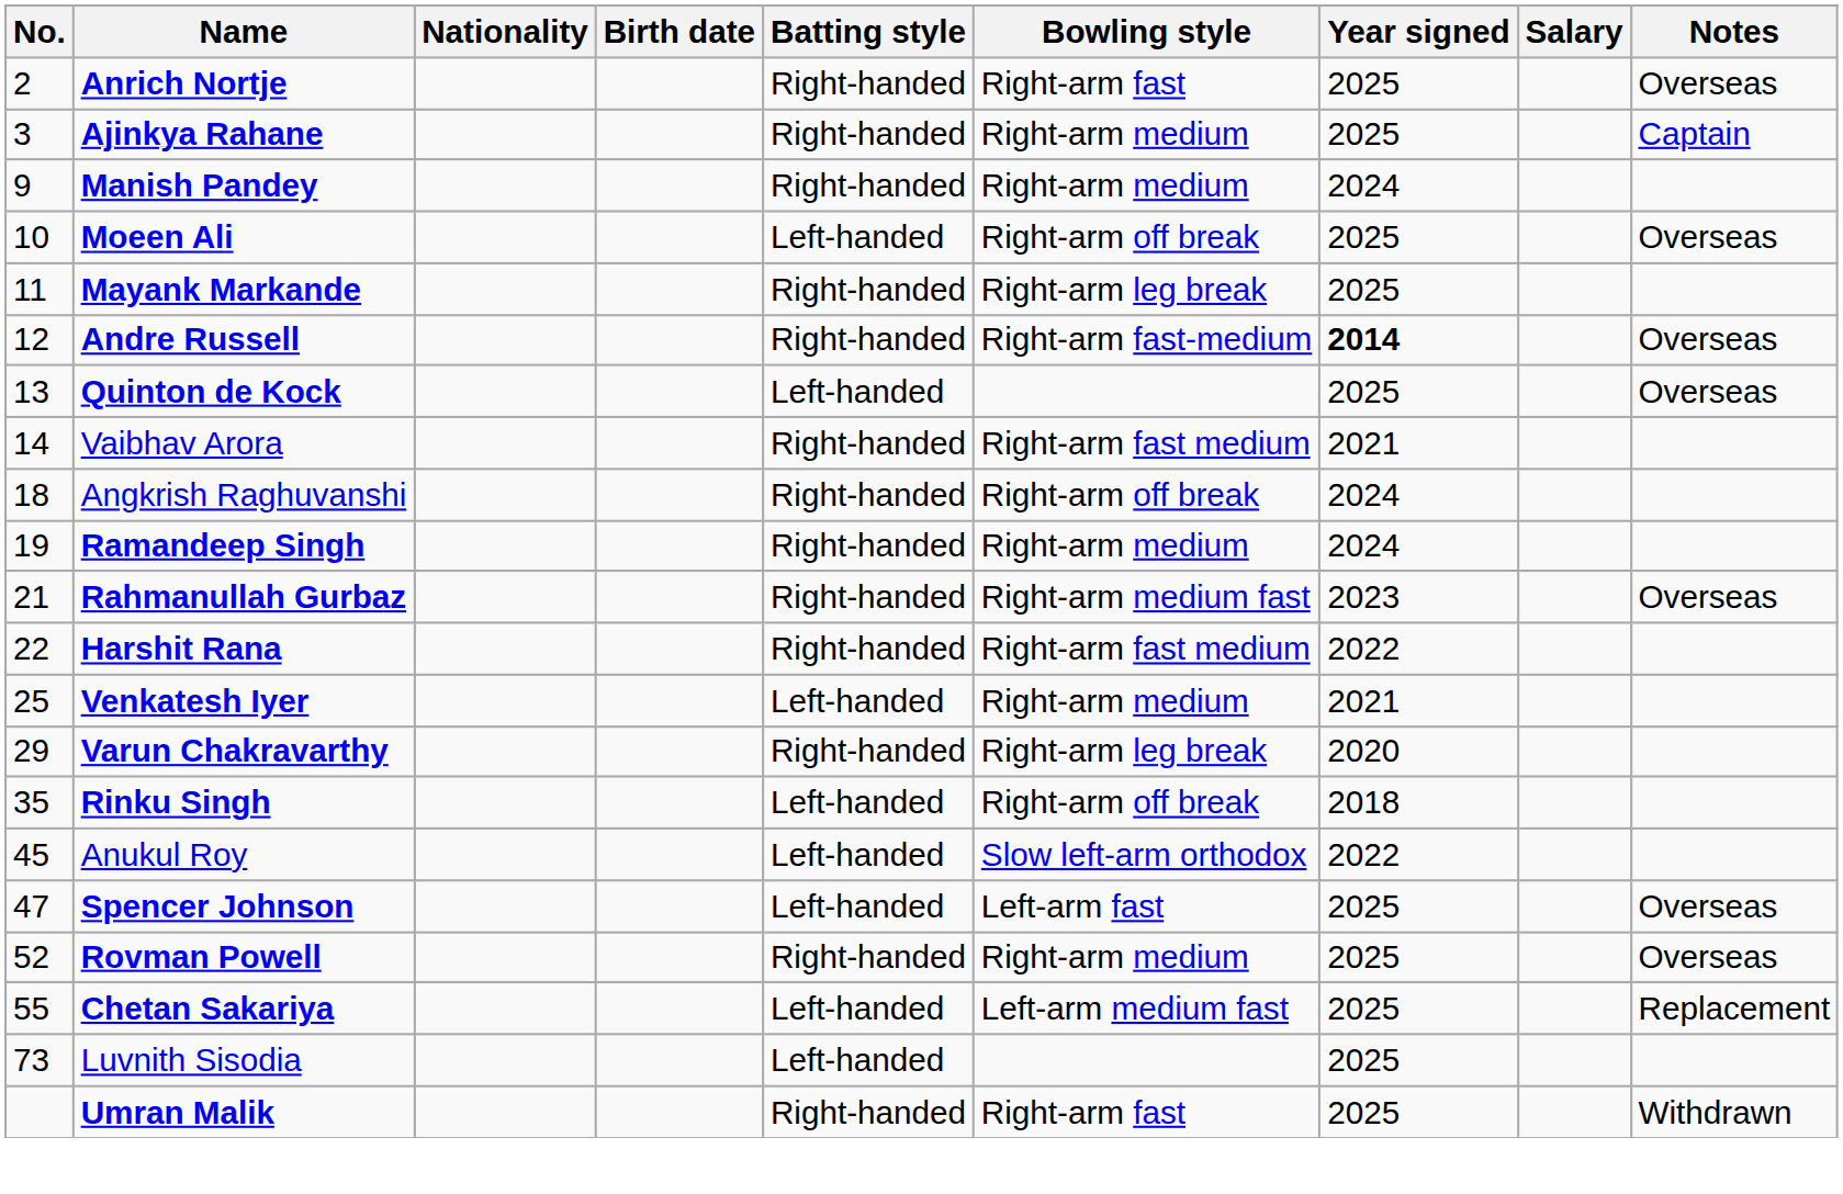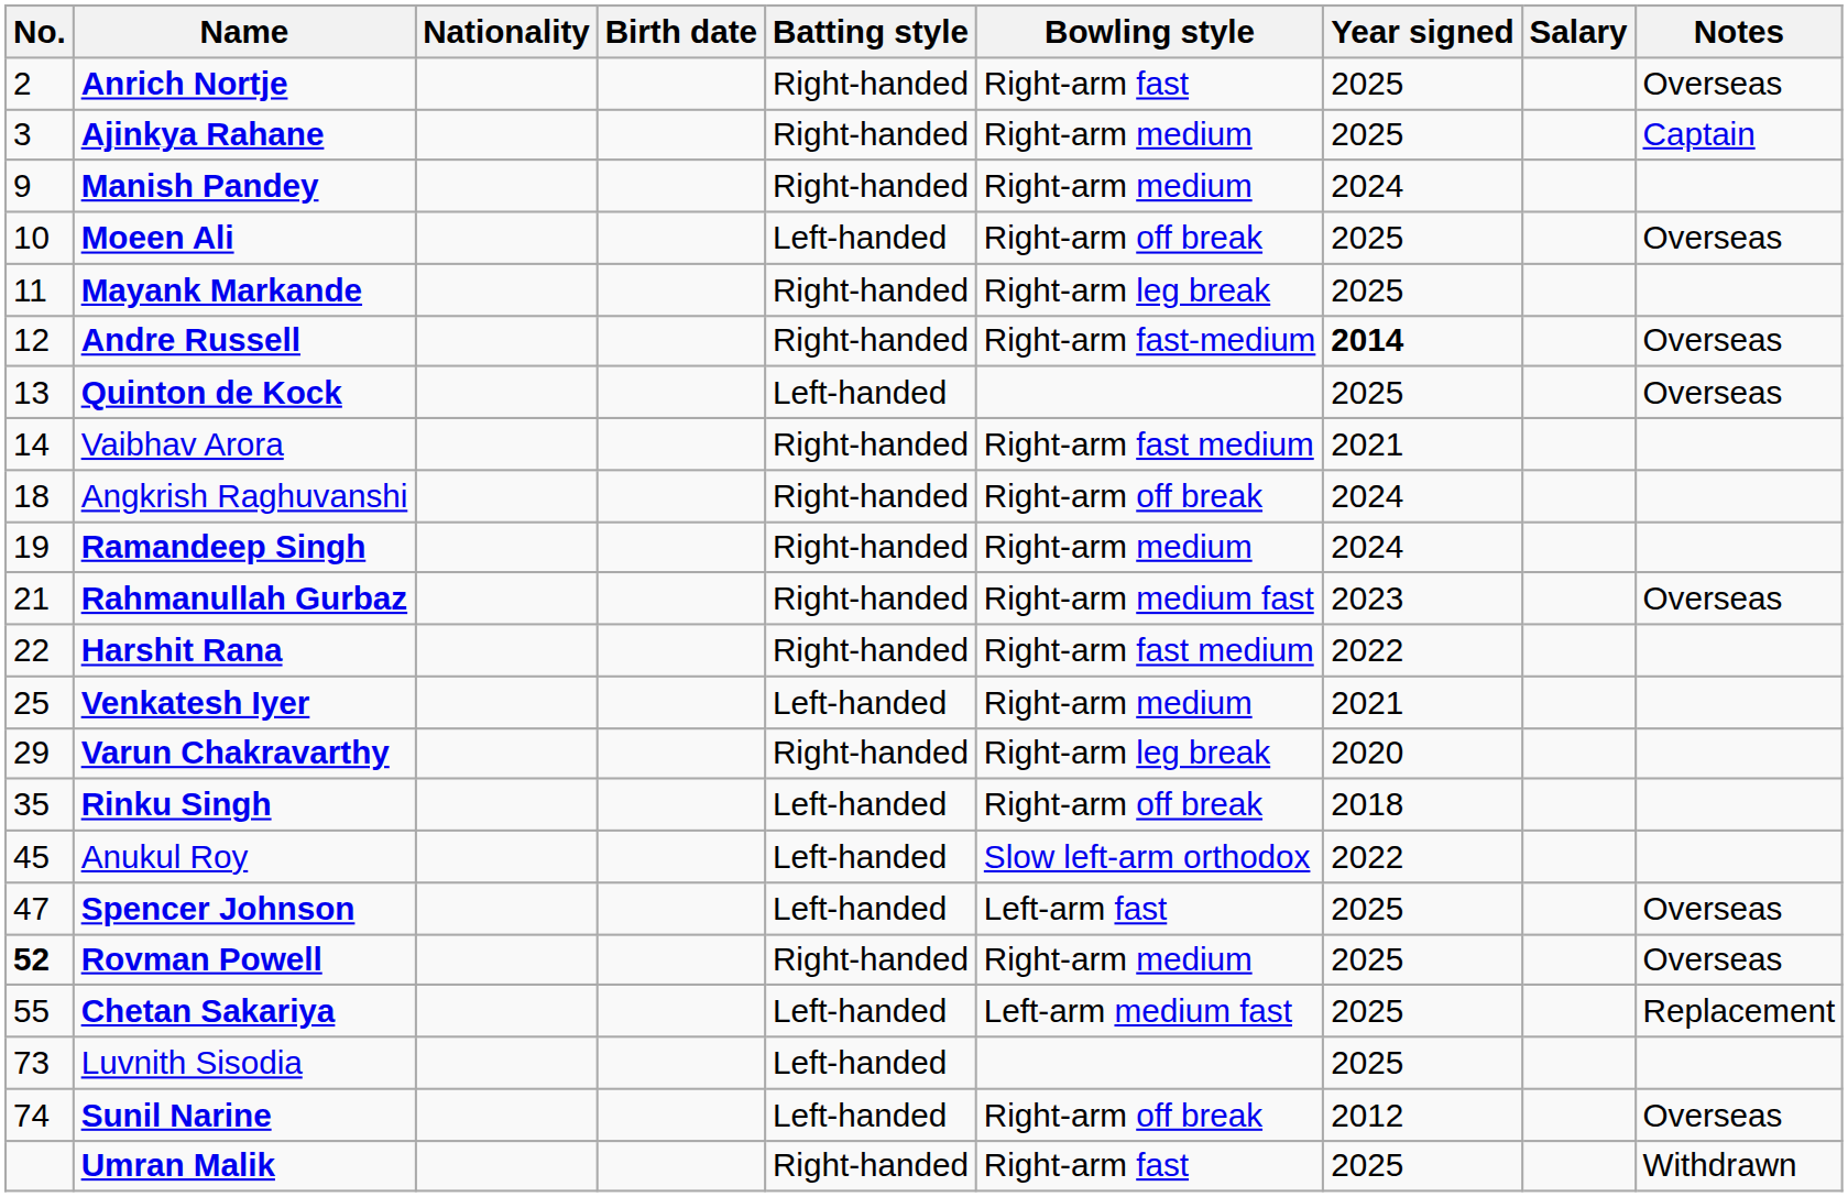 <table class="wikitable" style="font-size:90%;">
 <tr>
 <th>No.</th>
 <th>Name</th>
 <th>Nationality</th>
 <th>Birth date</th>
 <th>Batting style</th>
 <th>Bowling style</th>
 <th>Year signed</th>
 <th>Salary</th>
 <th>Notes</th>
 </tr>
 <tr>
 <td>2</td>
 <td><strong><a href='#'>Anrich Nortje</a></strong></td>
 <td></td>
 <td></td>
 <td>Right-handed</td>
 <td>Right-arm <a href='#'>fast</a></td>
 <td>2025</td>
 <td></td>
 <td>Overseas</td>
 </tr>
 <tr>
 <td>3</td>
 <td><strong><a href='#'>Ajinkya Rahane</a></strong></td>
 <td></td>
 <td></td>
 <td>Right-handed</td>
 <td>Right-arm <a href='#'>medium</a></td>
 <td>2025</td>
 <td></td>
 <td><a href='#'>Captain</a></td>
 </tr>
 <tr>
 <td>9</td>
 <td><strong><a href='#'>Manish Pandey</a></strong></td>
 <td></td>
 <td></td>
 <td>Right-handed</td>
 <td>Right-arm <a href='#'>medium</a></td>
 <td>2024</td>
 <td></td>
 <td></td>
 </tr>
 <tr>
 <td>10</td>
 <td><strong><a href='#'>Moeen Ali</a></strong></td>
 <td></td>
 <td></td>
 <td>Left-handed</td>
 <td>Right-arm <a href='#'>off break</a></td>
 <td>2025</td>
 <td></td>
 <td>Overseas</td>
 </tr>
 <tr>
 <td>11</td>
 <td><strong><a href='#'>Mayank Markande</a></strong></td>
 <td></td>
 <td></td>
 <td>Right-handed</td>
 <td>Right-arm <a href='#'>leg break</a></td>
 <td>2025</td>
 <td></td>
 <td></td>
 </tr>
 <tr>
 <td>12</td>
 <td><strong><a href='#'>Andre Russell</a></strong></td>
 <td></td>
 <td></td>
 <td>Right-handed</td>
 <td>Right-arm <a href='#'>fast-medium</a></td>
 <td><strong>2014</strong></td>
 <td></td>
 <td>Overseas</td>
 </tr>
 <tr>
 <td>13</td>
 <td><strong><a href='#'>Quinton de Kock</a></strong></td>
 <td></td>
 <td></td>
 <td>Left-handed</td>
 <td></td>
 <td>2025</td>
 <td></td>
 <td>Overseas</td>
 </tr>
 <tr>
 <td>14</td>
 <td><a href='#'>Vaibhav Arora</a></td>
 <td></td>
 <td></td>
 <td>Right-handed</td>
 <td>Right-arm <a href='#'>fast medium</a></td>
 <td>2021</td>
 <td></td>
 <td></td>
 </tr>
 <tr>
 <td>18</td>
 <td><a href='#'>Angkrish Raghuvanshi</a></td>
 <td></td>
 <td></td>
 <td>Right-handed</td>
 <td>Right-arm <a href='#'>off break</a></td>
 <td>2024</td>
 <td></td>
 <td></td>
 </tr>
 <tr>
 <td>19</td>
 <td><strong><a href='#'>Ramandeep Singh</a></strong></td>
 <td></td>
 <td></td>
 <td>Right-handed</td>
 <td>Right-arm <a href='#'>medium</a></td>
 <td>2024</td>
 <td></td>
 <td></td>
 </tr>
 <tr>
 <td>21</td>
 <td><strong><a href='#'>Rahmanullah Gurbaz</a></strong></td>
 <td></td>
 <td></td>
 <td>Right-handed</td>
 <td>Right-arm <a href='#'>medium fast</a></td>
 <td>2023</td>
 <td></td>
 <td>Overseas</td>
 </tr>
 <tr>
 <td>22</td>
 <td><strong><a href='#'>Harshit Rana</a></strong></td>
 <td></td>
 <td></td>
 <td>Right-handed</td>
 <td>Right-arm <a href='#'>fast medium</a></td>
 <td>2022</td>
 <td></td>
 <td></td>
 </tr>
 <tr>
 <td>25</td>
 <td><strong><a href='#'>Venkatesh Iyer</a></strong></td>
 <td></td>
 <td></td>
 <td>Left-handed</td>
 <td>Right-arm <a href='#'>medium</a></td>
 <td>2021</td>
 <td></td>
 <td></td>
 </tr>
 <tr>
 <td>29</td>
 <td><strong><a href='#'>Varun Chakravarthy</a></strong></td>
 <td></td>
 <td></td>
 <td>Right-handed</td>
 <td>Right-arm <a href='#'>leg break</a></td>
 <td>2020</td>
 <td></td>
 <td></td>
 </tr>
 <tr>
 <td>35</td>
 <td><strong><a href='#'>Rinku Singh</a></strong></td>
 <td></td>
 <td></td>
 <td>Left-handed</td>
 <td>Right-arm <a href='#'>off break</a></td>
 <td>2018</td>
 <td></td>
 <td></td>
 </tr>
 <tr>
 <td>45</td>
 <td><a href='#'>Anukul Roy</a></td>
 <td></td>
 <td></td>
 <td>Left-handed</td>
 <td><a href='#'>Slow left-arm orthodox</a></td>
 <td>2022</td>
 <td></td>
 <td></td>
 </tr>
 <tr>
 <td>47</td>
 <td><strong><a href='#'>Spencer Johnson</a></strong></td>
 <td></td>
 <td></td>
 <td>Left-handed</td>
 <td>Left-arm <a href='#'>fast</a></td>
 <td>2025</td>
 <td></td>
 <td>Overseas</td>
 </tr>
 <tr>
-<td>52</td>
+<td><strong>52</strong></td>
 <td><strong><a href='#'>Rovman Powell</a></strong></td>
 <td></td>
 <td></td>
 <td>Right-handed</td>
 <td>Right-arm <a href='#'>medium</a></td>
 <td>2025</td>
 <td></td>
 <td>Overseas</td>
 </tr>
 <tr>
 <td>55</td>
 <td><strong><a href='#'>Chetan Sakariya</a></strong></td>
 <td></td>
 <td></td>
 <td>Left-handed</td>
 <td>Left-arm <a href='#'>medium fast</a></td>
 <td>2025</td>
 <td></td>
 <td>Replacement</td>
 </tr>
 <tr>
 <td>73</td>
 <td><a href='#'>Luvnith Sisodia</a></td>
 <td></td>
 <td></td>
 <td>Left-handed</td>
 <td></td>
 <td>2025</td>
 <td></td>
 <td></td>
 </tr>
 <tr>
+<td>74</td>
+<td><strong><a href='#'>Sunil Narine</a></strong></td>
+<td></td>
+<td></td>
+<td>Left-handed</td>
+<td>Right-arm <a href='#'>off break</a></td>
+<td>2012</td>
+<td></td>
+<td>Overseas</td>
+</tr>
+<tr>
 <td></td>
 <td><strong><a href='#'>Umran Malik</a></strong></td>
 <td></td>
 <td></td>
 <td>Right-handed</td>
 <td>Right-arm <a href='#'>fast</a></td>
 <td>2025</td>
 <td></td>
 <td>Withdrawn</td>
 </tr>
 </table>
